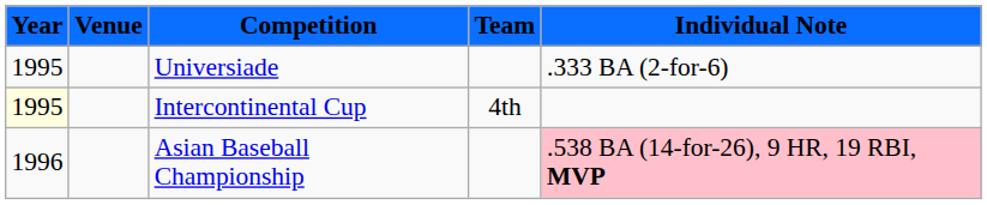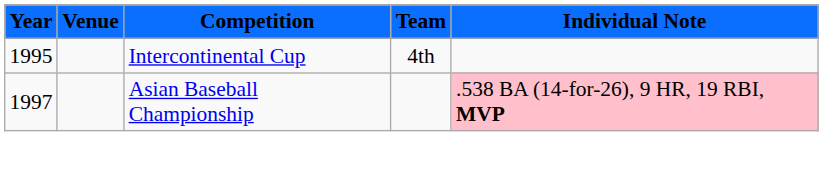 <table class="wikitable">
 <tr>
 <th style="background:#0A6EFF"><span>Year</span></th>
 <th style="background:#0A6EFF"><span>Venue</span></th>
 <th style="background:#0A6EFF"><span>Competition</span></th>
 <th style="background:#0A6EFF"><span>Team</span></th>
 <th style="background:#0A6EFF"><span>Individual Note</span></th>
 </tr>
 <tr>
 <td>1995</td>
 <td></td>
-<td><a href='#'>Universiade</a></td>
-<td style="text-align:center"></td>
-<td>.333 BA (2-for-6)</td>
-</tr>
-<tr>
-<td style="background: lightyellow;">1995</td>
-<td></td>
 <td><a href='#'>Intercontinental Cup</a></td>
 <td style="text-align:center">4th</td>
 <td></td>
 </tr>
 <tr>
-<td>1996</td>
+<td>1997</td>
 <td></td>
 <td><a href='#'>Asian Baseball Championship</a></td>
 <td style="text-align:center"></td>
 <td style="background: pink;">.538 BA (14-for-26), 9 HR, 19 RBI, <strong>MVP</strong></td>
 </tr>
 </table>
